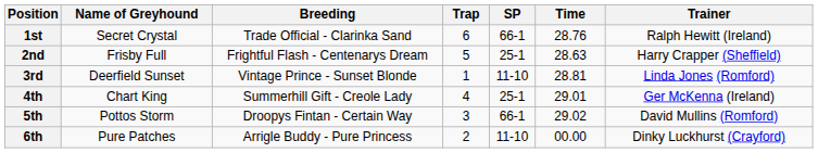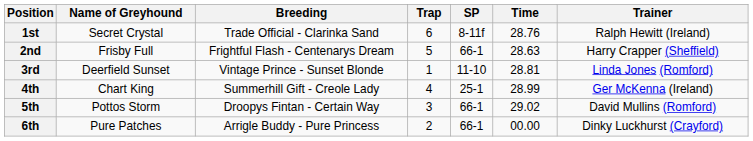 <table class="wikitable" style="text-align: center">
 <tr>
 <th width=50>Position</th>
 <th width=180>Name of Greyhound</th>
 <th width=280>Breeding</th>
 <th width=50>Trap</th>
 <th width=50>SP</th>
 <th width=80>Time</th>
 <th width=250>Trainer</th>
 </tr>
 <tr>
 <th>1st</th>
 <td>Secret Crystal</td>
 <td>Trade Official - Clarinka Sand</td>
 <td>6</td>
-<td>66-1</td>
+<td>8-11f</td>
 <td>28.76</td>
 <td>Ralph Hewitt (Ireland)</td>
 </tr>
 <tr>
 <th>2nd</th>
 <td>Frisby Full</td>
 <td>Frightful Flash - Centenarys Dream</td>
 <td>5</td>
-<td>25-1</td>
+<td>66-1</td>
 <td>28.63</td>
 <td>Harry Crapper <a href='#'>(Sheffield)</a></td>
 </tr>
 <tr>
 <th>3rd</th>
 <td>Deerfield Sunset</td>
 <td>Vintage Prince - Sunset Blonde</td>
 <td>1</td>
 <td>11-10</td>
 <td>28.81</td>
 <td><a href='#'>Linda Jones</a> <a href='#'>(Romford)</a></td>
 </tr>
 <tr>
 <th>4th</th>
 <td>Chart King</td>
 <td>Summerhill Gift - Creole Lady</td>
 <td>4</td>
 <td>25-1</td>
-<td>29.01</td>
+<td>28.99</td>
 <td><a href='#'>Ger McKenna</a> (Ireland)</td>
 </tr>
 <tr>
 <th>5th</th>
 <td>Pottos Storm</td>
 <td>Droopys Fintan - Certain Way</td>
 <td>3</td>
 <td>66-1</td>
 <td>29.02</td>
 <td>David Mullins <a href='#'>(Romford)</a></td>
 </tr>
 <tr>
 <th>6th</th>
 <td>Pure Patches</td>
 <td>Arrigle Buddy - Pure Princess</td>
 <td>2</td>
-<td>11-10</td>
+<td>66-1</td>
 <td>00.00</td>
 <td>Dinky Luckhurst <a href='#'>(Crayford)</a></td>
 </tr>
 </table>
